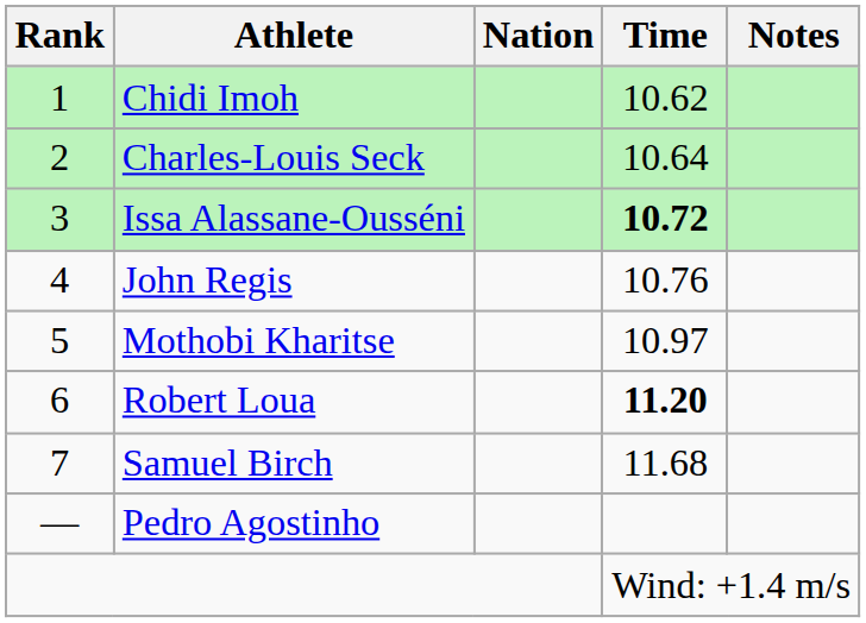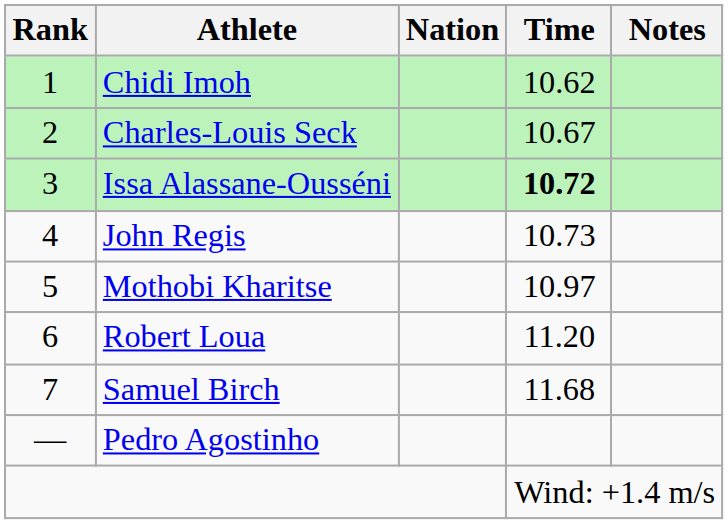 <table class="wikitable sortable" style="text-align:center">
 <tr>
 <th>Rank</th>
 <th>Athlete</th>
 <th>Nation</th>
 <th>Time</th>
 <th>Notes</th>
 </tr>
 <tr style="background:#bbf3bb;">
 <td>1</td>
 <td align=left><a href='#'>Chidi Imoh</a></td>
 <td align=left></td>
 <td>10.62</td>
 <td></td>
 </tr>
 <tr style="background:#bbf3bb;">
 <td>2</td>
 <td align=left><a href='#'>Charles-Louis Seck</a></td>
 <td align=left></td>
-<td>10.64</td>
+<td>10.67</td>
 <td></td>
 </tr>
 <tr style="background:#bbf3bb;">
 <td>3</td>
 <td align=left><a href='#'>Issa Alassane-Ousséni</a></td>
 <td align=left></td>
 <td><strong>10.72</strong></td>
 <td></td>
 </tr>
 <tr>
 <td>4</td>
 <td align=left><a href='#'>John Regis</a></td>
 <td align=left></td>
-<td>10.76</td>
+<td>10.73</td>
 <td></td>
 </tr>
 <tr>
 <td>5</td>
 <td align=left><a href='#'>Mothobi Kharitse</a></td>
 <td align=left></td>
 <td>10.97</td>
 <td></td>
 </tr>
 <tr>
 <td>6</td>
 <td align=left><a href='#'>Robert Loua</a></td>
 <td align=left></td>
-<td><strong>11.20</strong></td>
+<td>11.20</td>
 <td></td>
 </tr>
 <tr>
 <td>7</td>
 <td align=left><a href='#'>Samuel Birch</a></td>
 <td align=left></td>
 <td>11.68</td>
 <td></td>
 </tr>
 <tr>
 <td data-sort-value=8>—</td>
 <td align=left><a href='#'>Pedro Agostinho</a></td>
 <td align=left></td>
 <td></td>
 <td></td>
 </tr>
 <tr class="sortbottom">
 <td colspan=3></td>
 <td colspan="3" style="text-align:left;">Wind: +1.4 m/s</td>
 </tr>
 </table>
